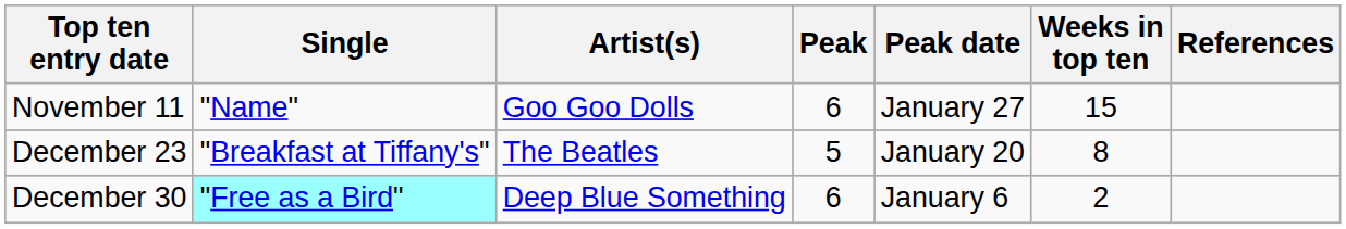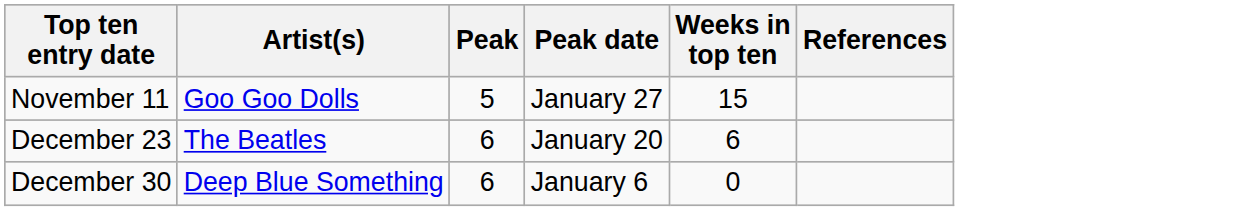 <table class="wikitable sortable">
 <tr>
 <th>Top ten<br>entry date</th>
-<th>Single</th>
 <th>Artist(s)</th>
 <th data-sort-type="number">Peak</th>
 <th>Peak date</th>
 <th data-sort-type="number">Weeks in<br>top ten</th>
 <th>References</th>
 </tr>
 <tr>
 <td>November 11</td>
-<td>"<a href='#'>Name</a>"</td>
 <td><a href='#'>Goo Goo Dolls</a></td>
-<td align=center>6</td>
+<td align=center>5</td>
 <td>January 27</td>
 <td align=center>15</td>
 <td align=center></td>
 </tr>
 <tr>
 <td>December 23</td>
-<td>"<a href='#'>Breakfast at Tiffany's</a>"</td>
 <td><a href='#'>The Beatles</a></td>
-<td align=center>5</td>
+<td align=center>6</td>
 <td>January 20</td>
-<td align=center>8</td>
+<td align=center>6</td>
 <td align=center></td>
 </tr>
 <tr>
 <td>December 30</td>
-<td bgcolor = #99FFFF>"<a href='#'>Free as a Bird</a>" </td>
 <td><a href='#'>Deep Blue Something</a></td>
 <td align=center>6</td>
 <td>January 6</td>
-<td align=center>2</td>
+<td align=center>0</td>
 <td align=center></td>
 </tr>
 </table>
